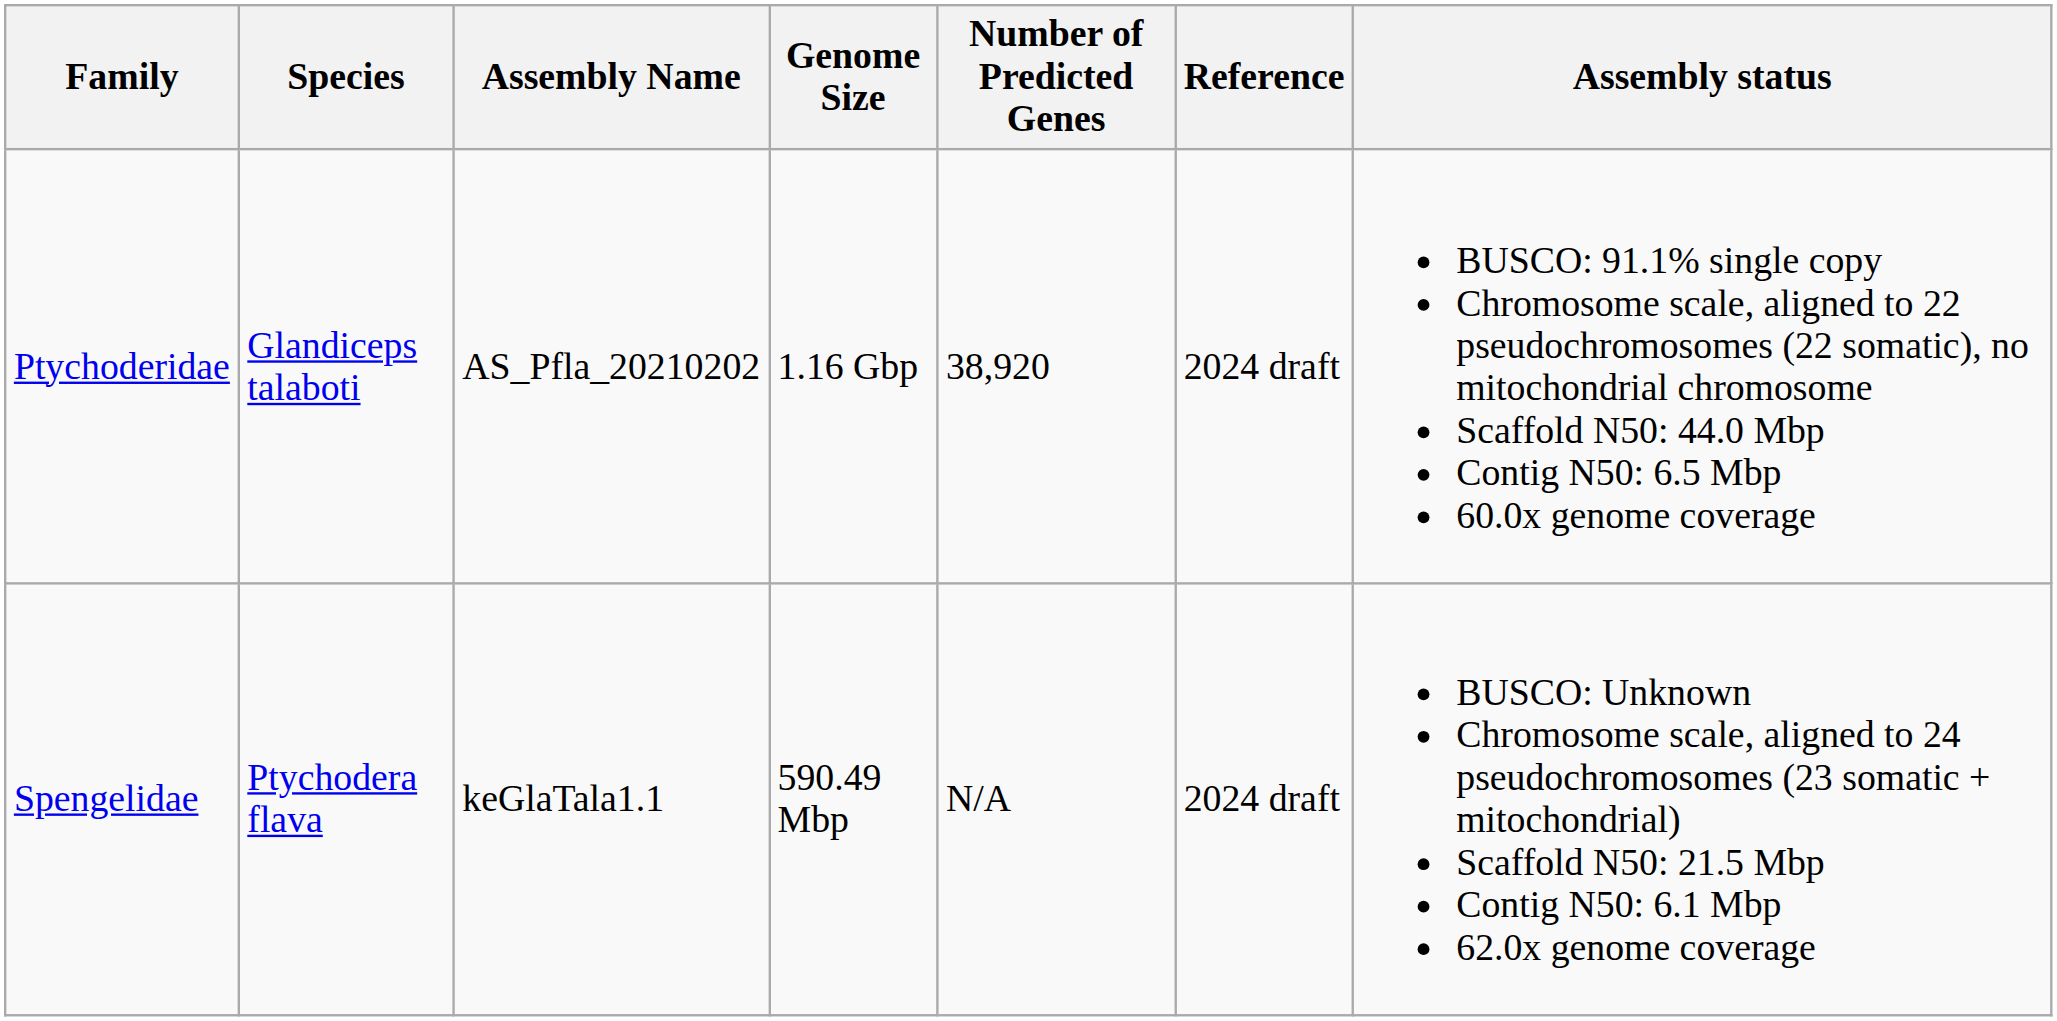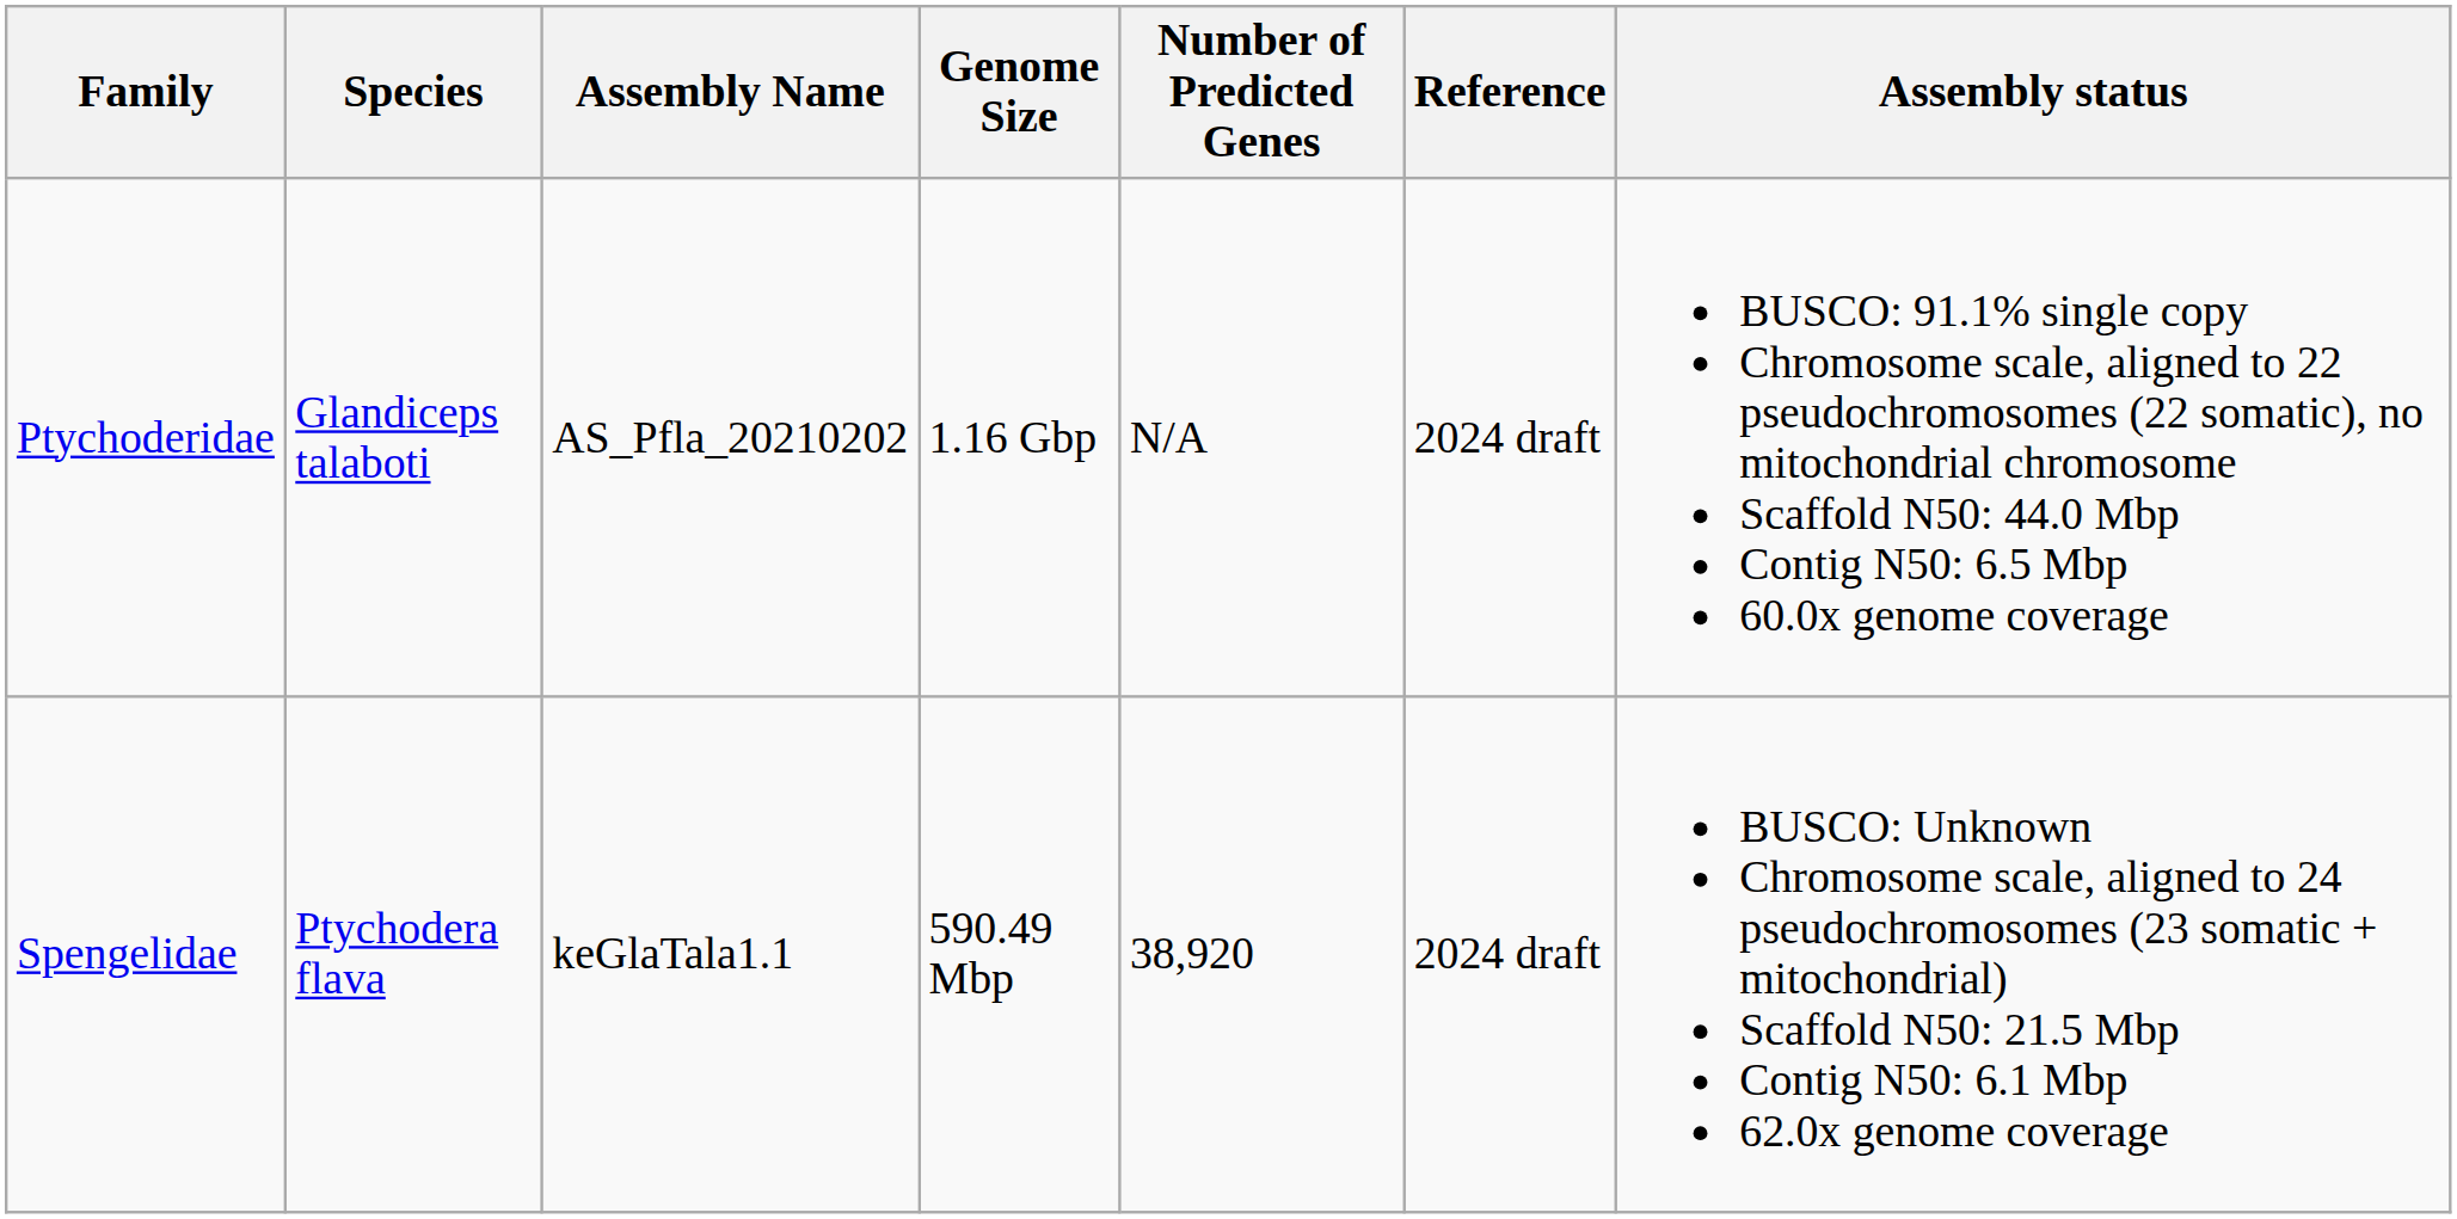 <table class="wikitable sortable">
 <tr>
 <th>Family</th>
 <th>Species</th>
 <th>Assembly Name</th>
 <th>Genome Size</th>
 <th>Number of Predicted Genes</th>
 <th>Reference</th>
 <th>Assembly status</th>
 </tr>
 <tr>
 <td><a href='#'>Ptychoderidae</a></td>
 <td><a href='#'>Glandiceps talaboti</a></td>
 <td>AS_Pfla_20210202</td>
 <td>1.16 Gbp</td>
-<td>38,920</td>
+<td>N/A</td>
 <td>2024 draft</td>
 <td><br><ul><li>BUSCO: 91.1% single copy</li><li>Chromosome scale, aligned to 22 pseudochromosomes (22 somatic), no mitochondrial chromosome</li><li>Scaffold N50: 44.0 Mbp</li><li>Contig N50: 6.5 Mbp</li><li>60.0x genome coverage</li></ul></td>
 </tr>
 <tr>
 <td><a href='#'>Spengelidae</a></td>
 <td><a href='#'>Ptychodera flava</a></td>
 <td>keGlaTala1.1</td>
 <td>590.49 Mbp</td>
-<td>N/A</td>
+<td>38,920</td>
 <td>2024 draft</td>
 <td><br><ul><li>BUSCO: Unknown</li><li>Chromosome scale, aligned to 24 pseudochromosomes (23 somatic + mitochondrial)</li><li>Scaffold N50: 21.5 Mbp</li><li>Contig N50: 6.1 Mbp</li><li>62.0x genome coverage</li></ul></td>
 </tr>
 </table>
